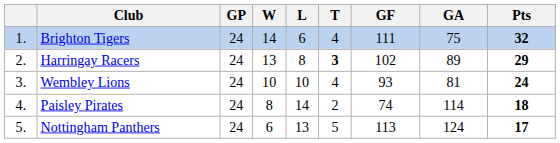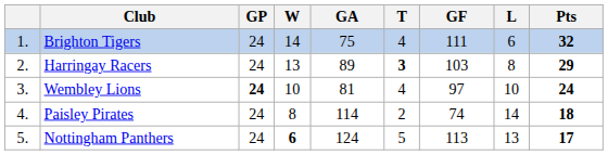 <table class="wikitable">
 <tr>
 <th width="30"></th>
 <th width="200">Club</th>
 <th width="30">GP</th>
 <th width="30">W</th>
-<th width="30">L</th>
+<th width="70">GA</th>
 <th width="30">T</th>
 <th width="70">GF</th>
-<th width="70">GA</th>
+<th width="30">L</th>
 <th width="70">Pts</th>
 </tr>
 <tr bgcolor="#BCD2EE" align="center">
 <td>1.</td>
 <td align="left"><a href='#'>Brighton Tigers</a></td>
 <td>24</td>
 <td>14</td>
-<td>6</td>
+<td>75</td>
 <td>4</td>
 <td>111</td>
-<td>75</td>
+<td>6</td>
 <td><strong>32</strong></td>
 </tr>
 <tr bgcolor="#FFFFFF" align="center">
 <td>2.</td>
 <td align="left"><a href='#'>Harringay Racers</a></td>
 <td>24</td>
 <td>13</td>
+<td>89</td>
+<td><strong>3</strong></td>
+<td>103</td>
 <td>8</td>
-<td><strong>3</strong></td>
-<td>102</td>
-<td>89</td>
 <td><strong>29</strong></td>
 </tr>
 <tr bgcolor="#FFFFFF" align="center">
 <td>3.</td>
 <td align="left"><a href='#'>Wembley Lions</a></td>
-<td>24</td>
+<td><strong>24</strong></td>
 <td>10</td>
+<td>81</td>
+<td>4</td>
+<td>97</td>
 <td>10</td>
-<td>4</td>
-<td>93</td>
-<td>81</td>
 <td><strong>24</strong></td>
 </tr>
 <tr bgcolor="#FFFFFF" align="center">
 <td>4.</td>
 <td align="left"><a href='#'>Paisley Pirates</a></td>
 <td>24</td>
 <td>8</td>
-<td>14</td>
+<td>114</td>
 <td>2</td>
 <td>74</td>
-<td>114</td>
+<td>14</td>
 <td><strong>18</strong></td>
 </tr>
 <tr bgcolor="#FFFFFF" align="center">
 <td>5.</td>
 <td align="left"><a href='#'>Nottingham Panthers</a></td>
 <td>24</td>
-<td>6</td>
-<td>13</td>
+<td><strong>6</strong></td>
+<td>124</td>
 <td>5</td>
 <td>113</td>
-<td>124</td>
+<td>13</td>
 <td><strong>17</strong></td>
 </tr>
 </table>
